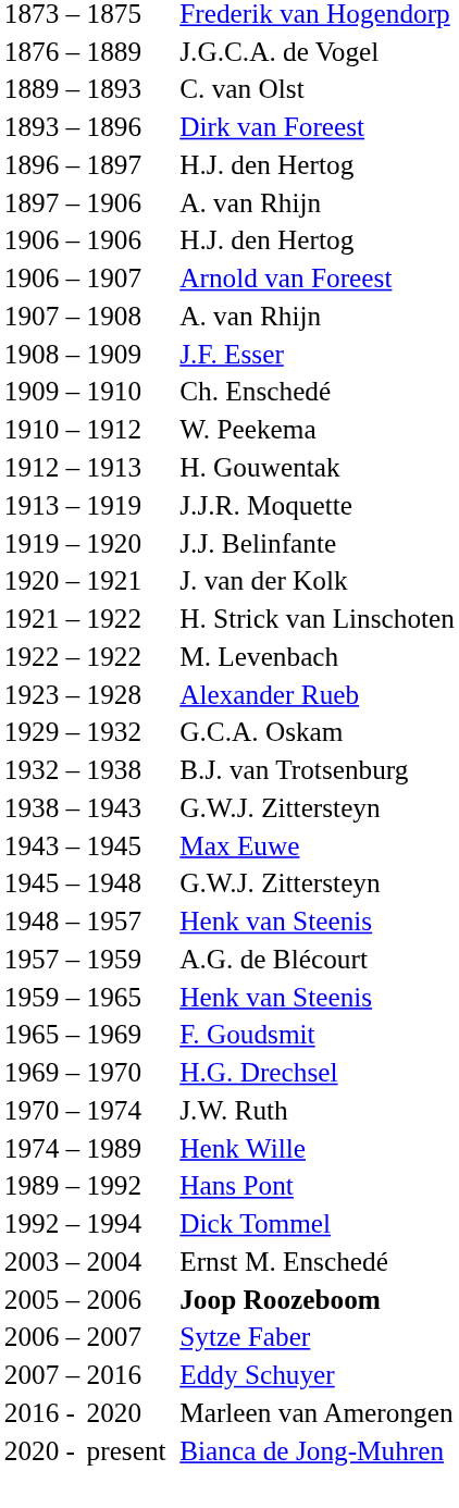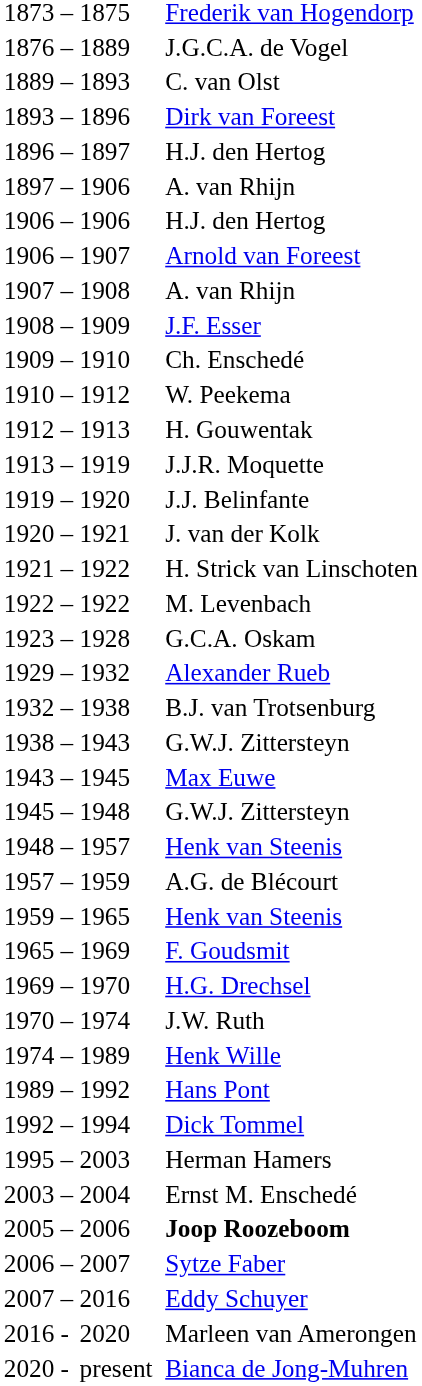 <table>
 <tr ---->
 <td>1873</td>
 <td>–</td>
 <td>1875</td>
 <td></td>
 <td><a href='#'>Frederik van Hogendorp</a></td>
 </tr>
 <tr ---->
 <td>1876</td>
 <td>–</td>
 <td>1889</td>
 <td></td>
 <td>J.G.C.A. de Vogel</td>
 </tr>
 <tr ---->
 <td>1889</td>
 <td>–</td>
 <td>1893</td>
 <td></td>
 <td>C. van Olst</td>
 </tr>
 <tr ---->
 <td>1893</td>
 <td>–</td>
 <td>1896</td>
 <td></td>
 <td><a href='#'>Dirk van Foreest</a></td>
 </tr>
 <tr ---->
 <td>1896</td>
 <td>–</td>
 <td>1897</td>
 <td></td>
 <td>H.J. den Hertog</td>
 </tr>
 <tr ---->
 <td>1897</td>
 <td>–</td>
 <td>1906</td>
 <td></td>
 <td>A. van Rhijn</td>
 </tr>
 <tr ---->
 <td>1906</td>
 <td>–</td>
 <td>1906</td>
 <td></td>
 <td>H.J. den Hertog</td>
 </tr>
 <tr ---->
 <td>1906</td>
 <td>–</td>
 <td>1907</td>
 <td></td>
 <td><a href='#'>Arnold van Foreest</a></td>
 </tr>
 <tr ---->
 <td>1907</td>
 <td>–</td>
 <td>1908</td>
 <td></td>
 <td>A. van Rhijn</td>
 </tr>
 <tr ---->
 <td>1908</td>
 <td>–</td>
 <td>1909</td>
 <td></td>
 <td><a href='#'>J.F. Esser</a></td>
 </tr>
 <tr ---->
 <td>1909</td>
 <td>–</td>
 <td>1910</td>
 <td></td>
 <td>Ch. Enschedé</td>
 </tr>
 <tr ---->
 <td>1910</td>
 <td>–</td>
 <td>1912</td>
 <td></td>
 <td>W. Peekema</td>
 </tr>
 <tr ---->
 <td>1912</td>
 <td>–</td>
 <td>1913</td>
 <td></td>
 <td>H. Gouwentak</td>
 </tr>
 <tr ---->
 <td>1913</td>
 <td>–</td>
 <td>1919</td>
 <td></td>
 <td>J.J.R. Moquette</td>
 </tr>
 <tr ---->
 <td>1919</td>
 <td>–</td>
 <td>1920</td>
 <td></td>
 <td>J.J. Belinfante</td>
 </tr>
 <tr ---->
 <td>1920</td>
 <td>–</td>
 <td>1921</td>
 <td></td>
 <td>J. van der Kolk</td>
 </tr>
 <tr ---->
 <td>1921</td>
 <td>–</td>
 <td>1922</td>
 <td></td>
 <td>H. Strick van Linschoten</td>
 </tr>
 <tr ---->
 <td>1922</td>
 <td>–</td>
 <td>1922</td>
 <td></td>
 <td>M. Levenbach</td>
 </tr>
 <tr ---->
 <td>1923</td>
 <td>–</td>
 <td>1928</td>
 <td></td>
-<td><a href='#'>Alexander Rueb</a></td>
+<td>G.C.A. Oskam</td>
 </tr>
 <tr ---->
 <td>1929</td>
 <td>–</td>
 <td>1932</td>
 <td></td>
-<td>G.C.A. Oskam</td>
+<td><a href='#'>Alexander Rueb</a></td>
 </tr>
 <tr ---->
 <td>1932</td>
 <td>–</td>
 <td>1938</td>
 <td></td>
 <td>B.J. van Trotsenburg</td>
 </tr>
 <tr ---->
 <td>1938</td>
 <td>–</td>
 <td>1943</td>
 <td></td>
 <td>G.W.J. Zittersteyn</td>
 </tr>
 <tr ---->
 <td>1943</td>
 <td>–</td>
 <td>1945</td>
 <td></td>
 <td><a href='#'>Max Euwe</a></td>
 </tr>
 <tr ---->
 <td>1945</td>
 <td>–</td>
 <td>1948</td>
 <td></td>
 <td>G.W.J. Zittersteyn</td>
 </tr>
 <tr ---->
 <td>1948</td>
 <td>–</td>
 <td>1957</td>
 <td></td>
 <td><a href='#'>Henk van Steenis</a></td>
 </tr>
 <tr ---->
 <td>1957</td>
 <td>–</td>
 <td>1959</td>
 <td></td>
 <td>A.G. de Blécourt</td>
 </tr>
 <tr ---->
 <td>1959</td>
 <td>–</td>
 <td>1965</td>
 <td></td>
 <td><a href='#'>Henk van Steenis</a></td>
 </tr>
 <tr ---->
 <td>1965</td>
 <td>–</td>
 <td>1969</td>
 <td></td>
 <td><a href='#'>F. Goudsmit</a></td>
 </tr>
 <tr ---->
 <td>1969</td>
 <td>–</td>
 <td>1970</td>
 <td></td>
 <td><a href='#'>H.G. Drechsel</a></td>
 </tr>
 <tr ---->
 <td>1970</td>
 <td>–</td>
 <td>1974</td>
 <td></td>
 <td>J.W. Ruth</td>
 </tr>
 <tr ---->
 <td>1974</td>
 <td>–</td>
 <td>1989</td>
 <td></td>
 <td><a href='#'>Henk Wille</a></td>
 </tr>
 <tr>
 <td>1989</td>
 <td>–</td>
 <td>1992</td>
 <td></td>
 <td><a href='#'>Hans Pont</a></td>
 </tr>
 <tr>
 <td>1992</td>
 <td>–</td>
 <td>1994</td>
 <td></td>
 <td><a href='#'>Dick Tommel</a></td>
 </tr>
 <tr ---->
+<td>1995</td>
+<td>–</td>
+<td>2003</td>
+<td></td>
+<td>Herman Hamers</td>
+</tr>
+<tr ---->
 <td>2003</td>
 <td>–</td>
 <td>2004</td>
 <td></td>
 <td>Ernst M. Enschedé</td>
 </tr>
 <tr ---->
 <td>2005</td>
 <td>–</td>
 <td>2006</td>
 <td></td>
 <td><strong>Joop Roozeboom</strong></td>
 </tr>
 <tr ---->
 <td>2006</td>
 <td>–</td>
 <td>2007</td>
 <td></td>
 <td><a href='#'>Sytze Faber</a></td>
 </tr>
 <tr>
 <td>2007</td>
 <td>–</td>
 <td>2016</td>
 <td></td>
 <td><a href='#'>Eddy Schuyer</a></td>
 </tr>
 <tr>
 <td>2016</td>
 <td>-</td>
 <td>2020</td>
 <td></td>
 <td>Marleen van Amerongen</td>
 </tr>
 <tr>
 <td>2020</td>
 <td>-</td>
 <td>present</td>
 <td></td>
 <td><a href='#'>Bianca de Jong-Muhren</a></td>
 </tr>
 </table>
